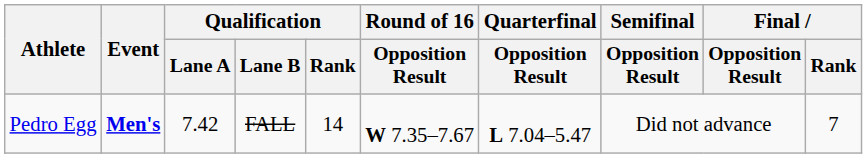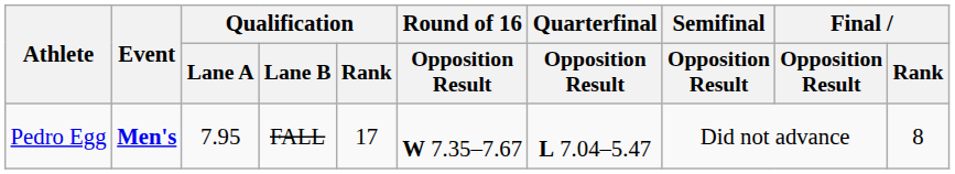 <table class=wikitable style=font-size:90%;text-align:center>
 <tr>
 <th rowspan=2>Athlete</th>
 <th rowspan=2>Event</th>
 <th colspan=3>Qualification</th>
 <th>Round of 16</th>
 <th>Quarterfinal</th>
 <th>Semifinal</th>
 <th colspan=2>Final / </th>
 </tr>
 <tr style=font-size:95%>
 <th>Lane A</th>
 <th>Lane B</th>
 <th>Rank</th>
 <th>Opposition<br>Result</th>
 <th>Opposition<br>Result</th>
 <th>Opposition<br>Result</th>
 <th>Opposition<br>Result</th>
 <th>Rank</th>
 </tr>
 <tr>
 <td align=left><a href='#'>Pedro Egg</a></td>
 <td align=left><strong><a href='#'>Men's</a></strong></td>
-<td>7.42</td>
+<td>7.95</td>
 <td><s>FALL</s></td>
-<td>14</td>
+<td>17</td>
 <td><br><strong>W</strong> 7.35–7.67</td>
 <td><br><strong>L</strong> 7.04–5.47</td>
 <td colspan=2>Did not advance</td>
-<td>7</td>
+<td>8</td>
 </tr>
 </table>
